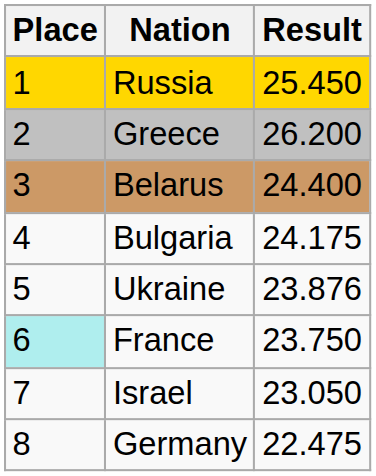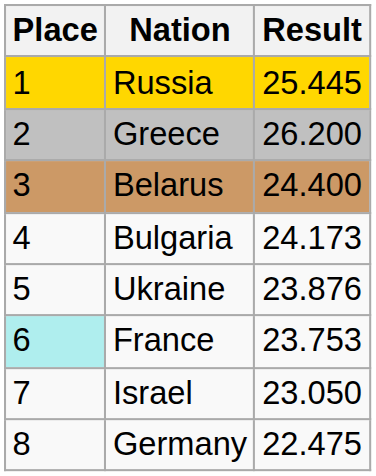 <table class="wikitable">
 <tr>
 <th>Place</th>
 <th>Nation</th>
 <th>Result</th>
 </tr>
 <tr bgcolor="gold">
 <td>1</td>
 <td> Russia</td>
-<td>25.450</td>
+<td>25.445</td>
 </tr>
 <tr bgcolor="silver">
 <td>2</td>
 <td> Greece</td>
 <td>26.200</td>
 </tr>
 <tr bgcolor="cc9966">
 <td>3</td>
 <td> Belarus</td>
 <td>24.400</td>
 </tr>
 <tr>
 <td>4</td>
 <td> Bulgaria</td>
-<td>24.175</td>
+<td>24.173</td>
 </tr>
 <tr>
 <td>5</td>
 <td> Ukraine</td>
 <td>23.876</td>
 </tr>
 <tr>
 <td style="background: paleturquoise;">6</td>
 <td> France</td>
-<td>23.750</td>
+<td>23.753</td>
 </tr>
 <tr>
 <td>7</td>
 <td> Israel</td>
 <td>23.050</td>
 </tr>
 <tr>
 <td>8</td>
 <td> Germany</td>
 <td>22.475</td>
 </tr>
 </table>
